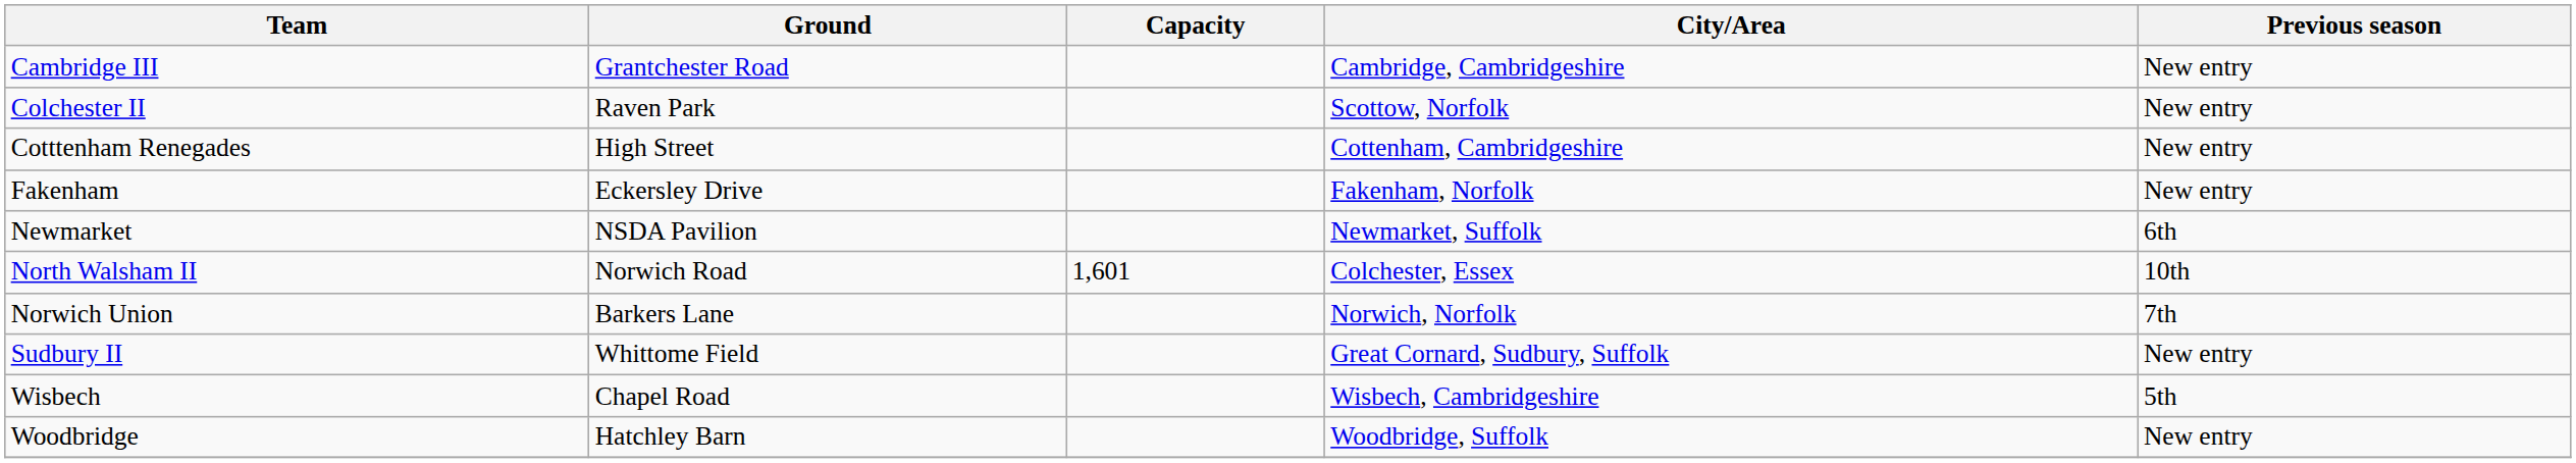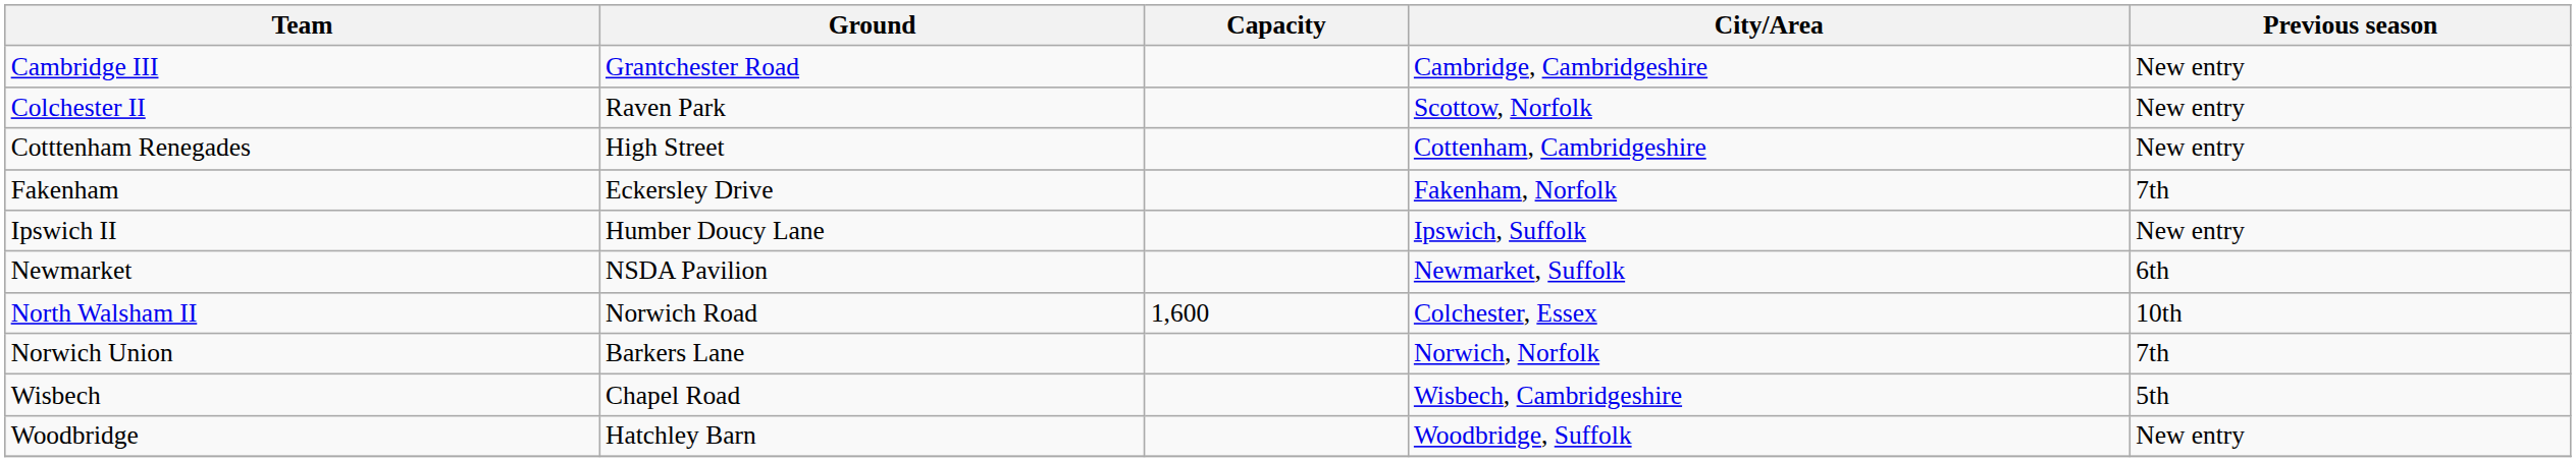 <table class="wikitable sortable" width=100%>
 <tr>
 <th>Team</th>
 <th>Ground</th>
 <th>Capacity</th>
 <th>City/Area</th>
 <th>Previous season</th>
 </tr>
 <tr>
 <td><a href='#'>Cambridge III</a></td>
 <td><a href='#'>Grantchester Road</a></td>
 <td></td>
 <td><a href='#'>Cambridge</a>, <a href='#'>Cambridgeshire</a></td>
 <td>New entry</td>
 </tr>
 <tr>
 <td><a href='#'>Colchester II</a></td>
 <td>Raven Park</td>
 <td></td>
 <td><a href='#'>Scottow</a>, <a href='#'>Norfolk</a></td>
 <td>New entry</td>
 </tr>
 <tr>
 <td>Cotttenham Renegades</td>
 <td>High Street</td>
 <td></td>
 <td><a href='#'>Cottenham</a>, <a href='#'>Cambridgeshire</a></td>
 <td>New entry</td>
 </tr>
 <tr>
 <td>Fakenham</td>
 <td>Eckersley Drive</td>
 <td></td>
 <td><a href='#'>Fakenham</a>, <a href='#'>Norfolk</a></td>
+<td>7th</td>
+</tr>
+<tr>
+<td>Ipswich II</td>
+<td>Humber Doucy Lane</td>
+<td></td>
+<td><a href='#'>Ipswich</a>, <a href='#'>Suffolk</a></td>
 <td>New entry</td>
 </tr>
 <tr>
 <td>Newmarket</td>
 <td>NSDA Pavilion</td>
 <td></td>
 <td><a href='#'>Newmarket</a>, <a href='#'>Suffolk</a></td>
 <td>6th</td>
 </tr>
 <tr>
 <td><a href='#'>North Walsham II</a></td>
 <td>Norwich Road</td>
-<td>1,601</td>
+<td>1,600</td>
 <td><a href='#'>Colchester</a>, <a href='#'>Essex</a></td>
 <td>10th</td>
 </tr>
 <tr>
 <td>Norwich Union</td>
 <td>Barkers Lane</td>
 <td></td>
 <td><a href='#'>Norwich</a>, <a href='#'>Norfolk</a></td>
 <td>7th</td>
-</tr>
-<tr>
-<td><a href='#'>Sudbury II</a></td>
-<td>Whittome Field</td>
-<td></td>
-<td><a href='#'>Great Cornard</a>, <a href='#'>Sudbury</a>, <a href='#'>Suffolk</a></td>
-<td>New entry</td>
 </tr>
 <tr>
 <td>Wisbech</td>
 <td>Chapel Road</td>
 <td></td>
 <td><a href='#'>Wisbech</a>, <a href='#'>Cambridgeshire</a></td>
 <td>5th</td>
 </tr>
 <tr>
 <td>Woodbridge</td>
 <td>Hatchley Barn</td>
 <td></td>
 <td><a href='#'>Woodbridge</a>, <a href='#'>Suffolk</a></td>
 <td>New entry</td>
 </tr>
 <tr>
 </tr>
 </table>
